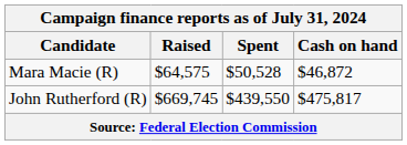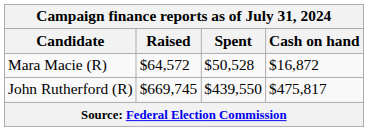 <table class="wikitable sortable">
 <tr>
 <th colspan=4>Campaign finance reports as of July 31, 2024</th>
 </tr>
 <tr style="text-align:center;">
 <th>Candidate</th>
 <th>Raised</th>
 <th>Spent</th>
 <th>Cash on hand</th>
 </tr>
 <tr>
 <td>Mara Macie (R)</td>
-<td>$64,575</td>
+<td>$64,572</td>
 <td>$50,528</td>
-<td>$46,872</td>
+<td>$16,872</td>
 </tr>
 <tr>
 <td>John Rutherford (R)</td>
 <td>$669,745</td>
 <td>$439,550</td>
 <td>$475,817</td>
 </tr>
 <tr>
 <th colspan="4"><small>Source: <a href='#'>Federal Election Commission</a></small></th>
 </tr>
 </table>
